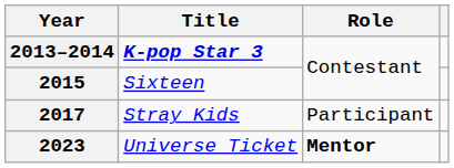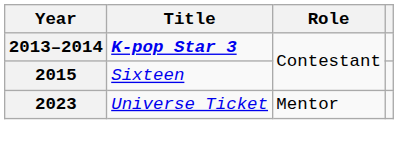 <table class="wikitable plainrowheaders sortable">
 <tr>
 <th scope="col">Year</th>
 <th scope="col">Title</th>
 <th scope="col">Role</th>
 <th scope="col"></th>
 </tr>
 <tr>
 <th scope="row">2013–2014</th>
 <td><strong><em><a href='#'>K-pop Star 3</a></em></strong></td>
 <td rowspan="2">Contestant</td>
 <td style="text-align:center"></td>
 </tr>
 <tr>
 <th scope="row">2015</th>
 <td><em><a href='#'>Sixteen</a></em></td>
 <td style="text-align:center"></td>
 </tr>
 <tr>
-<th scope="row">2017</th>
-<td><em><a href='#'>Stray Kids</a></em></td>
-<td>Participant</td>
-<td style="text-align:center"></td>
-</tr>
-<tr>
 <th scope="row">2023</th>
 <td><em><a href='#'>Universe Ticket</a></em></td>
-<td><strong>Mentor</strong></td>
+<td>Mentor</td>
 <td style="text-align:center"></td>
 </tr>
 </table>
